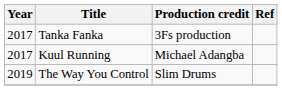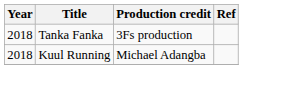 <table class="wikitable">
 <tr>
 <th>Year</th>
 <th>Title</th>
 <th>Production credit</th>
 <th>Ref</th>
 </tr>
 <tr>
-<td>2017</td>
+<td>2018</td>
 <td>Tanka Fanka</td>
 <td>3Fs production</td>
 <td></td>
 </tr>
 <tr>
-<td>2017</td>
+<td>2018</td>
 <td>Kuul Running</td>
 <td>Michael Adangba</td>
 <td></td>
 </tr>
 <tr>
-<td>2019</td>
-<td>The Way You Control</td>
-<td>Slim Drums</td>
-<td></td>
-</tr>
-<tr>
 </tr>
 </table>
